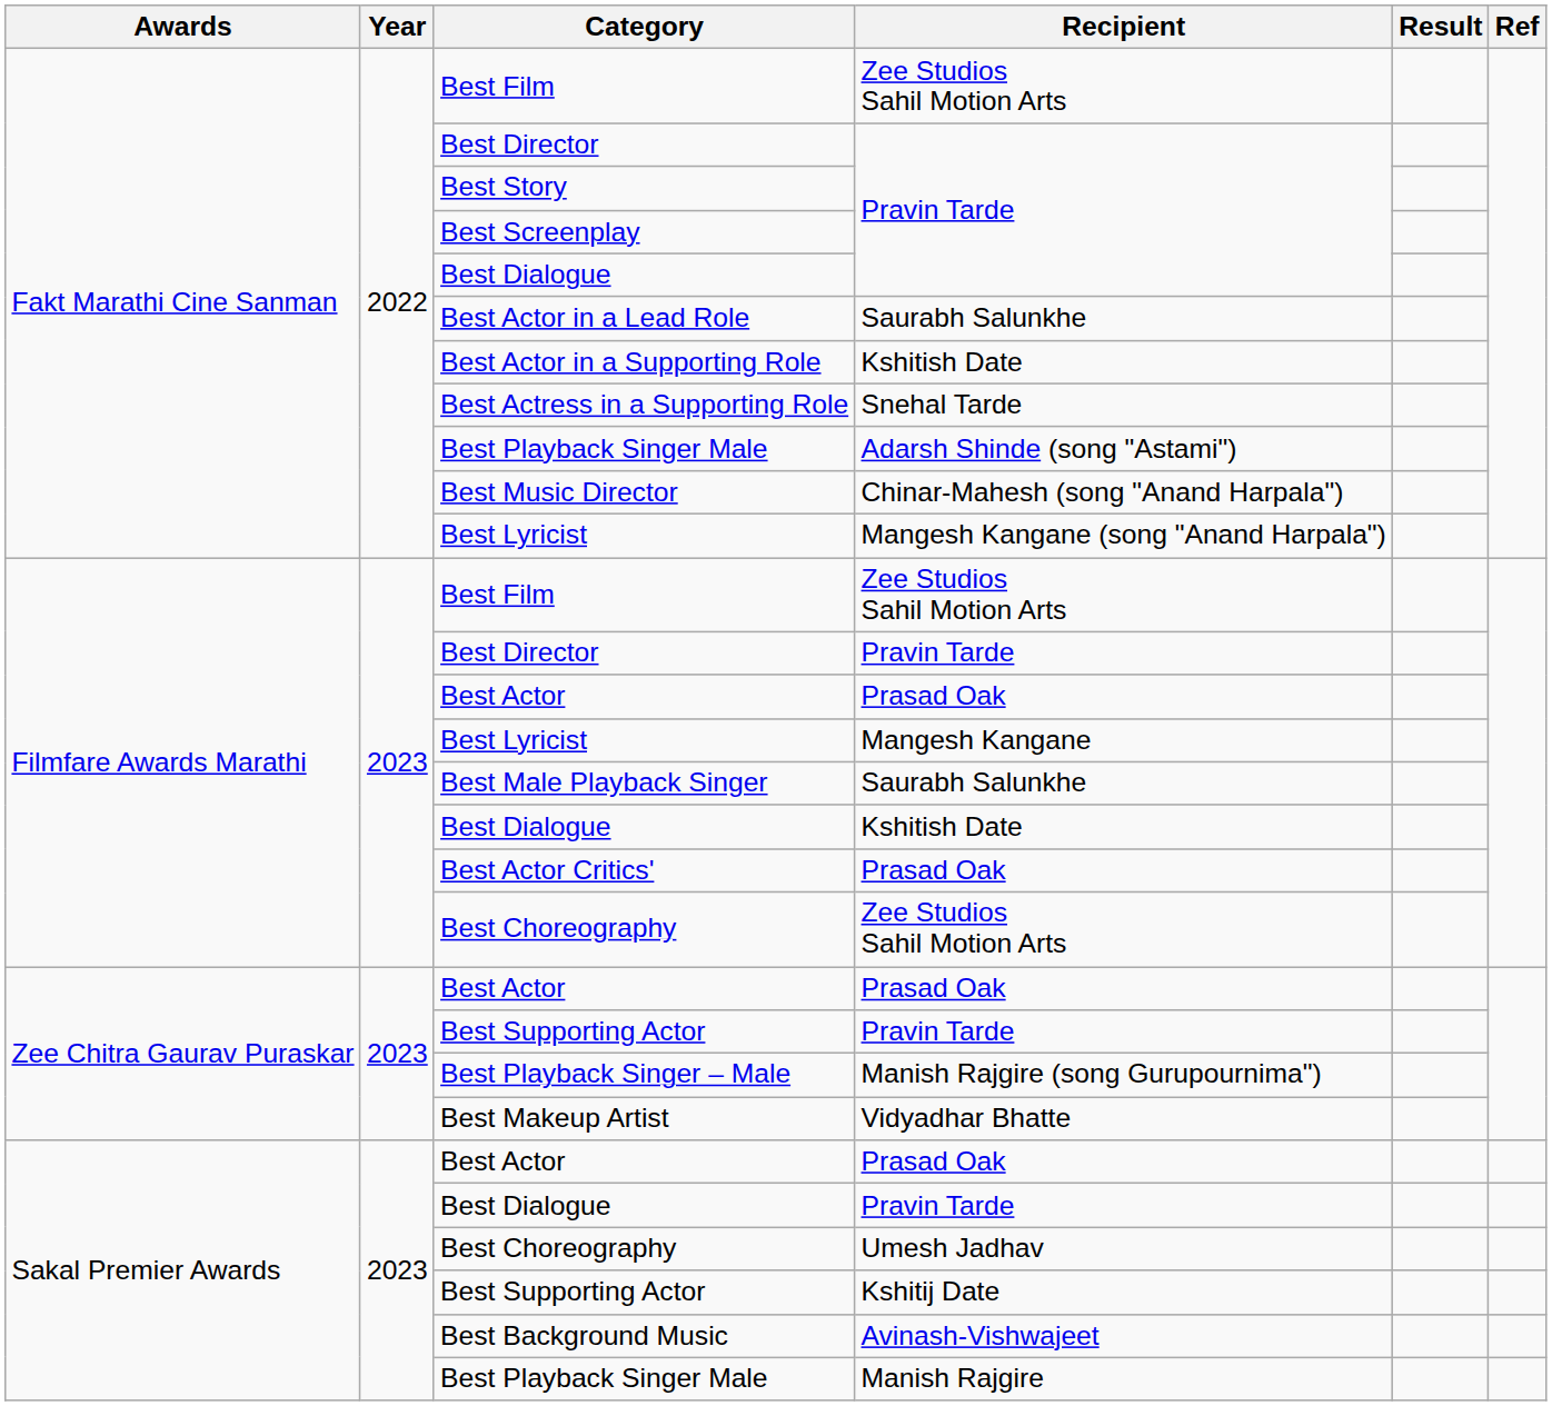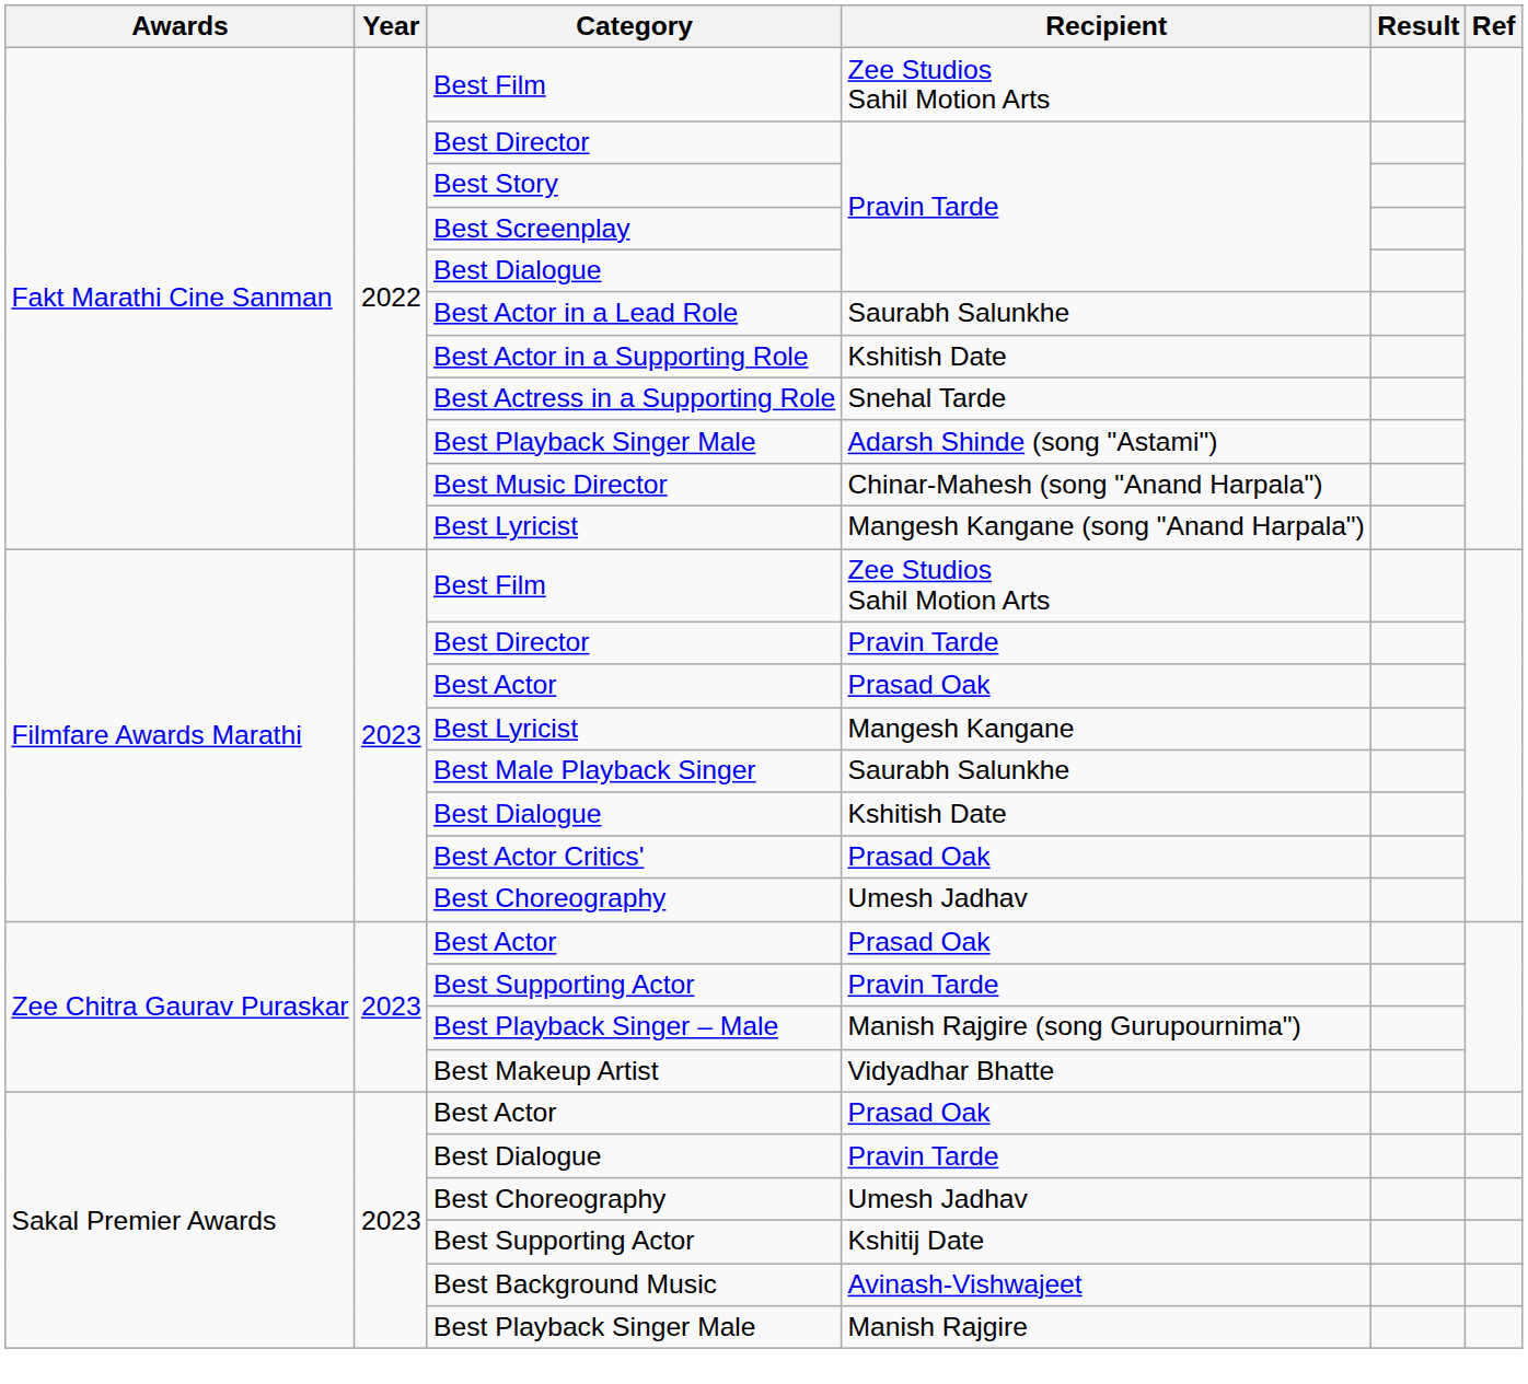 <table class="wikitable">
 <tr>
 <th>Awards</th>
 <th>Year</th>
 <th>Category</th>
 <th>Recipient</th>
 <th>Result</th>
 <th>Ref</th>
 </tr>
 <tr>
 <td rowspan="11"><a href='#'>Fakt Marathi Cine Sanman</a></td>
 <td rowspan="11">2022</td>
 <td><a href='#'>Best Film</a></td>
 <td><a href='#'>Zee Studios</a><br>Sahil Motion Arts</td>
 <td></td>
 <td rowspan="11"></td>
 </tr>
 <tr>
 <td><a href='#'>Best Director</a></td>
 <td rowspan="4"><a href='#'>Pravin Tarde</a></td>
 <td></td>
 </tr>
 <tr>
 <td><a href='#'>Best Story</a></td>
 <td></td>
 </tr>
 <tr>
 <td><a href='#'>Best Screenplay</a></td>
 <td></td>
 </tr>
 <tr>
 <td><a href='#'>Best Dialogue</a></td>
 <td></td>
 </tr>
 <tr>
 <td><a href='#'>Best Actor in a Lead Role</a></td>
 <td>Saurabh Salunkhe</td>
 <td></td>
 </tr>
 <tr>
 <td><a href='#'>Best Actor in a Supporting Role</a></td>
 <td>Kshitish Date</td>
 <td></td>
 </tr>
 <tr>
 <td><a href='#'>Best Actress in a Supporting Role</a></td>
 <td>Snehal Tarde</td>
 <td></td>
 </tr>
 <tr>
 <td><a href='#'>Best Playback Singer Male</a></td>
 <td><a href='#'>Adarsh Shinde</a> (song "Astami")</td>
 <td></td>
 </tr>
 <tr>
 <td><a href='#'>Best Music Director</a></td>
 <td>Chinar-Mahesh (song "Anand Harpala")</td>
 <td></td>
 </tr>
 <tr>
 <td><a href='#'>Best Lyricist</a></td>
 <td>Mangesh Kangane (song "Anand Harpala")</td>
 <td></td>
 </tr>
 <tr>
 <td Rowspan="8"><a href='#'>Filmfare Awards Marathi</a></td>
 <td Rowspan="8"><a href='#'>2023</a></td>
 <td><a href='#'>Best Film</a></td>
 <td><a href='#'>Zee Studios</a><br>Sahil Motion Arts</td>
 <td></td>
 <td rowspan="8"></td>
 </tr>
 <tr>
 <td><a href='#'>Best Director</a></td>
 <td><a href='#'>Pravin Tarde</a></td>
 <td></td>
 </tr>
 <tr>
 <td><a href='#'>Best Actor</a></td>
 <td><a href='#'>Prasad Oak</a></td>
 <td></td>
 </tr>
 <tr>
 <td><a href='#'>Best Lyricist</a></td>
 <td>Mangesh Kangane</td>
 <td></td>
 </tr>
 <tr>
 <td><a href='#'>Best Male Playback Singer</a></td>
 <td>Saurabh Salunkhe</td>
 <td></td>
 </tr>
 <tr>
 <td><a href='#'>Best Dialogue</a></td>
 <td>Kshitish Date</td>
 <td></td>
 </tr>
 <tr>
 <td><a href='#'>Best Actor Critics'</a></td>
 <td><a href='#'>Prasad Oak</a></td>
 <td></td>
 </tr>
 <tr>
 <td><a href='#'>Best Choreography</a></td>
-<td><a href='#'>Zee Studios</a><br>Sahil Motion Arts</td>
+<td>Umesh Jadhav</td>
 <td></td>
 </tr>
 <tr>
 <td rowspan="4"><a href='#'>Zee Chitra Gaurav Puraskar</a></td>
 <td rowspan="4"><a href='#'>2023</a></td>
 <td><a href='#'>Best Actor</a></td>
 <td><a href='#'>Prasad Oak</a></td>
 <td></td>
 <td rowspan="4"></td>
 </tr>
 <tr>
 <td><a href='#'>Best Supporting Actor</a></td>
 <td><a href='#'>Pravin Tarde</a></td>
 <td></td>
 </tr>
 <tr>
 <td><a href='#'>Best Playback Singer – Male</a></td>
 <td>Manish Rajgire (song Gurupournima")</td>
 <td></td>
 </tr>
 <tr>
 <td>Best Makeup Artist</td>
 <td>Vidyadhar Bhatte</td>
 <td></td>
 </tr>
 <tr>
 <td Rowspan="6">Sakal Premier Awards</td>
 <td Rowspan="6">2023</td>
 <td>Best Actor</td>
 <td><a href='#'>Prasad Oak</a></td>
 <td></td>
 <td></td>
 </tr>
 <tr>
 <td>Best Dialogue</td>
 <td><a href='#'>Pravin Tarde</a></td>
 <td></td>
 <td></td>
 </tr>
 <tr>
 <td>Best Choreography</td>
 <td>Umesh Jadhav</td>
 <td></td>
 <td></td>
 </tr>
 <tr>
 <td>Best Supporting Actor</td>
 <td>Kshitij Date</td>
 <td></td>
 <td></td>
 </tr>
 <tr>
 <td>Best Background Music</td>
 <td><a href='#'>Avinash-Vishwajeet</a></td>
 <td></td>
 <td></td>
 </tr>
 <tr>
 <td>Best Playback Singer Male</td>
 <td>Manish Rajgire</td>
 <td></td>
 <td></td>
 </tr>
 </table>
